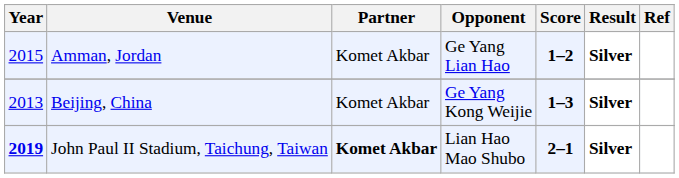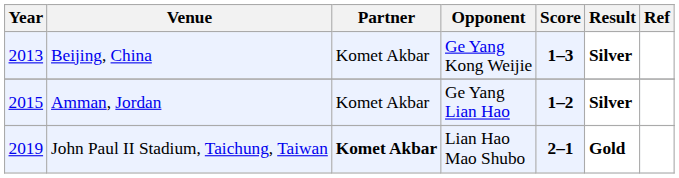 <table class="sortable wikitable">
 <tr>
 <th>Year</th>
 <th>Venue</th>
 <th>Partner</th>
 <th>Opponent</th>
 <th>Score</th>
 <th>Result</th>
 <th>Ref</th>
+</tr>
+<tr style="background:#ECF2FF">
+<td align="center"><a href='#'>2013</a></td>
+<td align="left"><a href='#'>Beijing</a>, <a href='#'>China</a></td>
+<td align="left"> Komet Akbar</td>
+<td align="left"> <a href='#'>Ge Yang</a> <br>  Kong Weijie</td>
+<td align="center"><strong>1–3</strong></td>
+<td style="text-align:left; background:white"> <strong>Silver</strong></td>
+<td style="text-align:center; background:white"></td>
+</tr>
+<tr>
 </tr>
 <tr style="background:#ECF2FF">
 <td align="center"><a href='#'>2015</a></td>
 <td align="left"><a href='#'>Amman</a>, <a href='#'>Jordan</a></td>
 <td align="left"> Komet Akbar</td>
 <td align="left"> Ge Yang <br>  <a href='#'>Lian Hao</a></td>
 <td align="center"><strong>1–2</strong></td>
 <td style="text-align:left; background:white"> <strong>Silver</strong></td>
 <td style="text-align:center; background:white"></td>
 </tr>
 <tr>
 </tr>
 <tr style="background:#ECF2FF">
-<td align="center"><a href='#'>2013</a></td>
-<td align="left"><a href='#'>Beijing</a>, <a href='#'>China</a></td>
-<td align="left"> Komet Akbar</td>
-<td align="left"> <a href='#'>Ge Yang</a> <br>  Kong Weijie</td>
-<td align="center"><strong>1–3</strong></td>
-<td style="text-align:left; background:white"> <strong>Silver</strong></td>
-<td style="text-align:center; background:white"></td>
-</tr>
-<tr>
-</tr>
-<tr style="background:#ECF2FF">
-<td align="center"><strong><a href='#'>2019</a></strong></td>
+<td align="center"><a href='#'>2019</a></td>
 <td align="left">John Paul II Stadium, <a href='#'>Taichung</a>, <a href='#'>Taiwan</a></td>
 <td align="left"><strong> Komet Akbar</strong></td>
 <td align="left"> Lian Hao <br>  Mao Shubo</td>
 <td align="center"><strong>2–1</strong></td>
-<td style="text-align:left; background:white"> <strong>Silver</strong></td>
+<td style="text-align:left; background:white"> <strong>Gold</strong></td>
 <td style="text-align:center; background:white"></td>
 </tr>
 </table>
